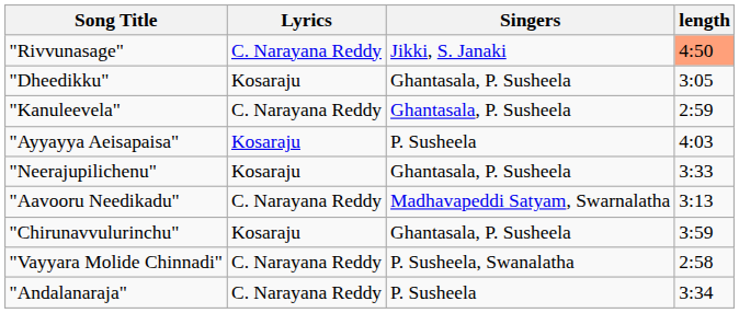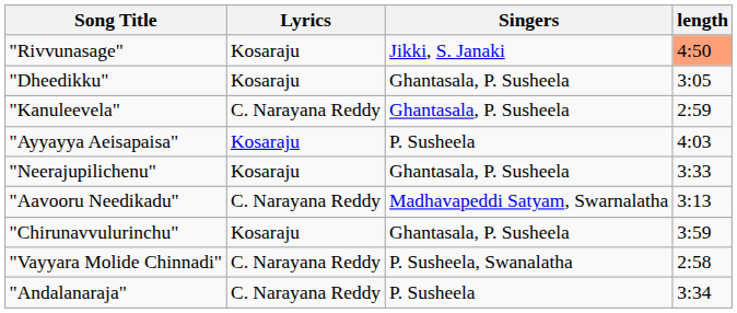 <table class="wikitable">
 <tr>
 <th>Song Title</th>
 <th>Lyrics</th>
 <th>Singers</th>
 <th>length</th>
 </tr>
 <tr>
 <td>"Rivvunasage"</td>
-<td><a href='#'>C. Narayana Reddy</a></td>
+<td>Kosaraju</td>
 <td><a href='#'>Jikki</a>, <a href='#'>S. Janaki</a></td>
 <td style="background: lightsalmon;">4:50</td>
 </tr>
 <tr>
 <td>"Dheedikku"</td>
 <td>Kosaraju</td>
 <td>Ghantasala, P. Susheela</td>
 <td>3:05</td>
 </tr>
 <tr>
 <td>"Kanuleevela"</td>
 <td>C. Narayana Reddy</td>
 <td><a href='#'>Ghantasala</a>, P. Susheela</td>
 <td>2:59</td>
 </tr>
 <tr>
 <td>"Ayyayya Aeisapaisa"</td>
 <td><a href='#'>Kosaraju</a></td>
 <td>P. Susheela</td>
 <td>4:03</td>
 </tr>
 <tr>
 <td>"Neerajupilichenu"</td>
 <td>Kosaraju</td>
 <td>Ghantasala, P. Susheela</td>
 <td>3:33</td>
 </tr>
 <tr>
 <td>"Aavooru Needikadu"</td>
 <td>C. Narayana Reddy</td>
 <td><a href='#'>Madhavapeddi Satyam</a>, Swarnalatha</td>
 <td>3:13</td>
 </tr>
 <tr>
 <td>"Chirunavvulurinchu"</td>
 <td>Kosaraju</td>
 <td>Ghantasala, P. Susheela</td>
 <td>3:59</td>
 </tr>
 <tr>
 <td>"Vayyara Molide Chinnadi"</td>
 <td>C. Narayana Reddy</td>
 <td>P. Susheela, Swanalatha</td>
 <td>2:58</td>
 </tr>
 <tr>
 <td>"Andalanaraja"</td>
 <td>C. Narayana Reddy</td>
 <td>P. Susheela</td>
 <td>3:34</td>
 </tr>
 </table>
